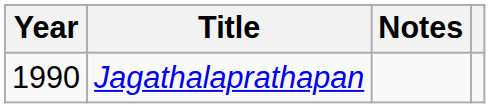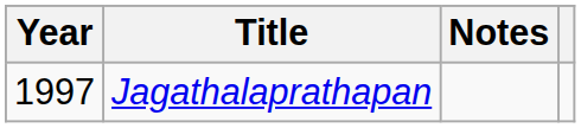 <table class="wikitable plainrowheaders sortable">
 <tr>
 <th scope="col">Year</th>
 <th scope="col">Title</th>
 <th scope="col" class="unsortable">Notes</th>
 <th scope="col" class="unsortable"></th>
 </tr>
 <tr>
-<td>1990</td>
+<td>1997</td>
 <td><em><a href='#'>Jagathalaprathapan</a></em></td>
 <td></td>
 <td></td>
 </tr>
 </table>
